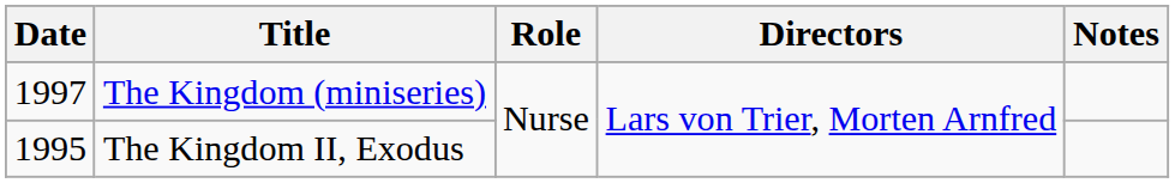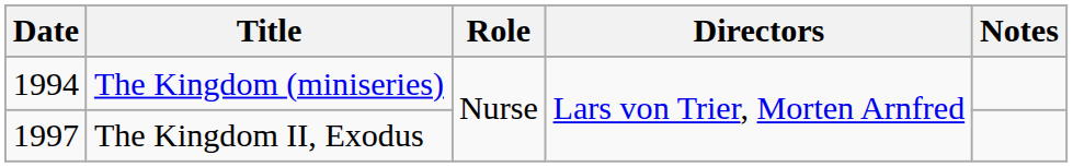 <table class="wikitable">
 <tr>
 <th>Date</th>
 <th>Title</th>
 <th>Role</th>
 <th>Directors</th>
 <th>Notes</th>
 </tr>
 <tr>
-<td>1997</td>
+<td>1994</td>
 <td><a href='#'>The Kingdom (miniseries)</a></td>
 <td rowspan="2">Nurse</td>
 <td rowspan="2"><a href='#'>Lars von Trier</a>, <a href='#'>Morten Arnfred</a></td>
 <td></td>
 </tr>
 <tr>
-<td>1995</td>
+<td>1997</td>
 <td>The Kingdom II, Exodus</td>
 <td></td>
 </tr>
 </table>
